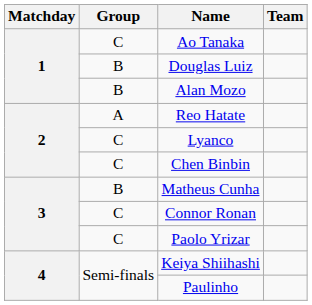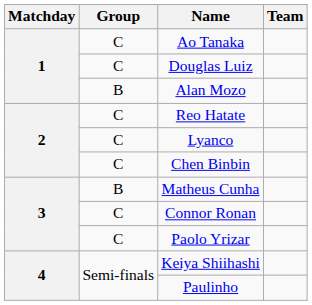 <table class=wikitable style="text-align:center">
 <tr>
 <th>Matchday</th>
 <th>Group</th>
 <th>Name</th>
 <th>Team</th>
 </tr>
 <tr>
 <th rowspan=3>1</th>
 <td align=center>C</td>
 <td><a href='#'>Ao Tanaka</a></td>
 <td></td>
 </tr>
 <tr>
-<td align=center>B</td>
+<td align=center>C</td>
 <td><a href='#'>Douglas Luiz</a></td>
 <td></td>
 </tr>
 <tr>
 <td align=center>B</td>
 <td><a href='#'>Alan Mozo</a></td>
 <td></td>
 </tr>
 <tr>
 <th rowspan=3>2</th>
-<td align=center>A</td>
+<td align=center>C</td>
 <td><a href='#'>Reo Hatate</a></td>
 <td></td>
 </tr>
 <tr>
 <td align=center>C</td>
 <td><a href='#'>Lyanco</a></td>
 <td></td>
 </tr>
 <tr>
 <td align=center>C</td>
 <td><a href='#'>Chen Binbin</a></td>
 <td></td>
 </tr>
 <tr>
 <th rowspan=3>3</th>
 <td align=center>B</td>
 <td><a href='#'>Matheus Cunha</a></td>
 <td></td>
 </tr>
 <tr>
 <td align=center>C</td>
 <td><a href='#'>Connor Ronan</a></td>
 <td></td>
 </tr>
 <tr>
 <td align=center>C</td>
 <td><a href='#'>Paolo Yrizar</a></td>
 <td></td>
 </tr>
 <tr>
 <th rowspan=2>4</th>
 <td align=center rowspan=2>Semi-finals</td>
 <td><a href='#'>Keiya Shiihashi</a></td>
 <td></td>
 </tr>
 <tr>
 <td><a href='#'>Paulinho</a></td>
 <td></td>
 </tr>
 </table>
